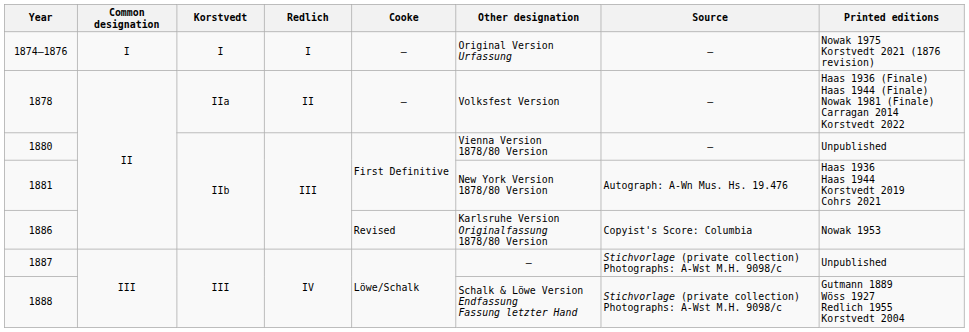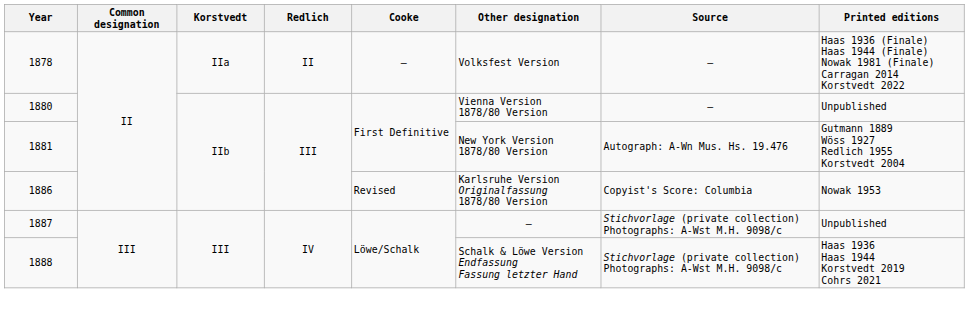 <table class="wikitable" style="width:100%;">
 <tr>
 <th style="width:5%">Year</th>
 <th style="width:6%">Common designation</th>
 <th style="width:6%">Korstvedt</th>
 <th style="width:6%">Redlich</th>
 <th style="width:7%">Cooke</th>
 <th style="width:10%">Other designation</th>
 <th style="width:15%">Source</th>
 <th style="width:10%">Printed editions</th>
-</tr>
-<tr>
-<td style="text-align:center;">1874–1876</td>
-<td style="text-align:center;"><div>I</div></td>
-<td style="text-align:center;"><div>I</div></td>
-<td style="text-align:center;"><div>I</div></td>
-<td style="text-align:center;"><div>–</div></td>
-<td>Original Version<br><em>Urfassung</em></td>
-<td style="text-align:center;"><div>–</div></td>
-<td>Nowak 1975<br>Korstvedt 2021 (1876 revision)</td>
 </tr>
 <tr>
 <td style="text-align:center;">1878</td>
 <td rowspan="4" style="text-align:center;"><div>II</div></td>
 <td style="text-align:center;"><div>IIa</div></td>
 <td style="text-align:center;"><div>II</div></td>
 <td style="text-align:center;"><div>–</div></td>
 <td>Volksfest Version</td>
 <td style="text-align:center;"><div>–</div></td>
 <td>Haas 1936 (Finale)<br>Haas 1944 (Finale)<br>Nowak 1981 (Finale)<br>Carragan 2014<br>Korstvedt 2022</td>
 </tr>
 <tr>
 <td style="text-align:center;">1880</td>
 <td rowspan="3" style="text-align:center;"><div>IIb</div></td>
 <td rowspan="3" style="text-align:center;"><div>III</div></td>
 <td rowspan="2">First Definitive</td>
 <td>Vienna Version<br>1878/80 Version</td>
 <td style="text-align:center;"><div>–</div></td>
 <td>Unpublished</td>
 </tr>
 <tr>
 <td style="text-align:center;">1881</td>
 <td>New York Version<br>1878/80 Version</td>
 <td>Autograph: A-Wn Mus. Hs. 19.476</td>
-<td>Haas 1936<br>Haas 1944<br>Korstvedt 2019<br>Cohrs 2021</td>
+<td>Gutmann 1889<br>Wöss 1927<br>Redlich 1955<br>Korstvedt 2004</td>
 </tr>
 <tr>
 <td style="text-align:center;">1886</td>
 <td>Revised</td>
 <td>Karlsruhe Version<br><em>Originalfassung</em><br>1878/80 Version</td>
 <td>Copyist's Score: Columbia</td>
 <td>Nowak 1953</td>
 </tr>
 <tr>
 <td style="text-align:center;">1887</td>
 <td rowspan="2" style="text-align:center;"><div>III</div></td>
 <td rowspan="2" style="text-align:center;"><div>III</div></td>
 <td rowspan="2" style="text-align:center;"><div>IV</div></td>
 <td rowspan="2">Löwe/Schalk</td>
 <td style="text-align:center;"><div>–</div></td>
 <td><em>Stichvorlage</em> (private collection)<br>Photographs: A-Wst M.H. 9098/c</td>
 <td>Unpublished</td>
 </tr>
 <tr>
 <td style="text-align:center;">1888</td>
 <td>Schalk & Löwe Version<br><em>Endfassung</em><br><em>Fassung letzter Hand</em></td>
 <td><em>Stichvorlage</em> (private collection)<br>Photographs: A-Wst M.H. 9098/c</td>
-<td>Gutmann 1889<br>Wöss 1927<br>Redlich 1955<br>Korstvedt 2004</td>
+<td>Haas 1936<br>Haas 1944<br>Korstvedt 2019<br>Cohrs 2021</td>
 </tr>
 </table>
